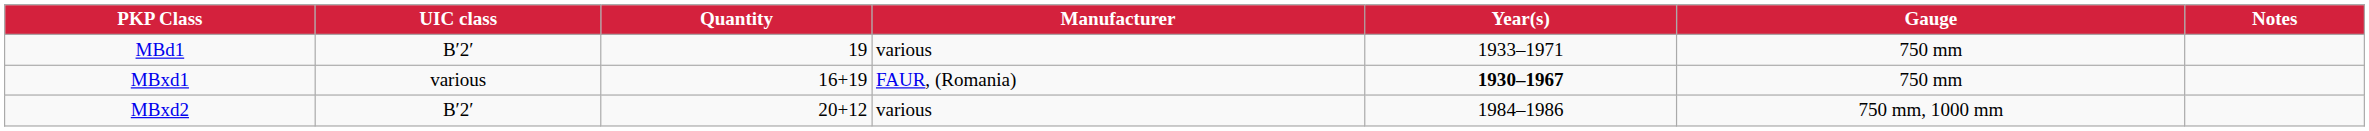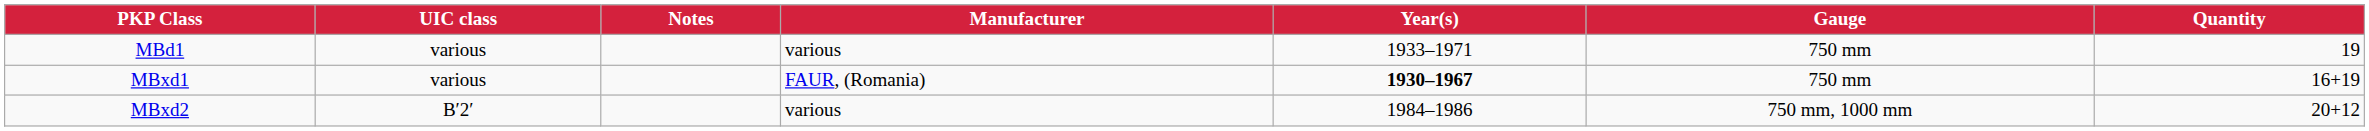 <table class="wikitable" width="100%" style=text-align:center>
 <tr>
 <th style="color:#ffffff; background:#D4213D">PKP Class</th>
 <th style="color:#ffffff; background:#D4213D">UIC class</th>
-<th style="color:#ffffff; background:#D4213D">Quantity</th>
+<th style="color:#ffffff; background:#D4213D">Notes</th>
 <th style="color:#ffffff; background:#D4213D">Manufacturer</th>
 <th style="color:#ffffff; background:#D4213D">Year(s)</th>
 <th style="color:#ffffff; background:#D4213D">Gauge</th>
-<th style="color:#ffffff; background:#D4213D">Notes</th>
+<th style="color:#ffffff; background:#D4213D">Quantity</th>
 </tr>
 <tr -->
 <td><a href='#'>MBd1</a></td>
-<td>B′2′</td>
-<td align="right">19</td>
+<td>various</td>
+<td align=left></td>
 <td align="left">various</td>
 <td>1933–1971</td>
 <td>750 mm</td>
-<td align=left></td>
+<td align="right">19</td>
 </tr>
 <tr>
 <td><a href='#'>MBxd1</a></td>
 <td>various</td>
-<td align="right">16+19</td>
+<td align=left></td>
 <td align="left"><a href='#'>FAUR</a>, (Romania)</td>
 <td><strong>1930–1967</strong></td>
 <td>750 mm</td>
-<td align=left></td>
+<td align="right">16+19</td>
 </tr>
 <tr>
 <td><a href='#'>MBxd2</a></td>
 <td>B′2′</td>
-<td align="right">20+12</td>
+<td align=left></td>
 <td align="left">various</td>
 <td>1984–1986</td>
 <td>750 mm, 1000 mm</td>
-<td align=left></td>
+<td align="right">20+12</td>
 </tr>
 </table>
